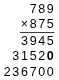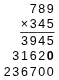 <table style="border-collapse: collapse; border-spacing: 2px; text-align:center">
 <tr>
 <td></td>
 <td></td>
 <td></td>
 <td>7</td>
 <td>8</td>
 <td>9</td>
 </tr>
 <tr>
 <td></td>
 <td></td>
 <td style="border-bottom: 1px solid black;">×</td>
-<td style="border-bottom: 1px solid black;">8</td>
-<td style="border-bottom: 1px solid black;">7</td>
+<td style="border-bottom: 1px solid black;">3</td>
+<td style="border-bottom: 1px solid black;">4</td>
 <td style="border-bottom: 1px solid black;">5</td>
 </tr>
 <tr>
 <td></td>
 <td></td>
 <td>3</td>
 <td>9</td>
 <td>4</td>
 <td>5</td>
 </tr>
 <tr>
 <td></td>
 <td>3</td>
 <td>1</td>
-<td>5</td>
+<td>6</td>
 <td>2</td>
 <td><strong>0</strong></td>
 </tr>
 <tr>
 <td>2</td>
 <td>3</td>
 <td>6</td>
 <td>7</td>
 <td>0</td>
 <td>0</td>
 </tr>
 </table>
